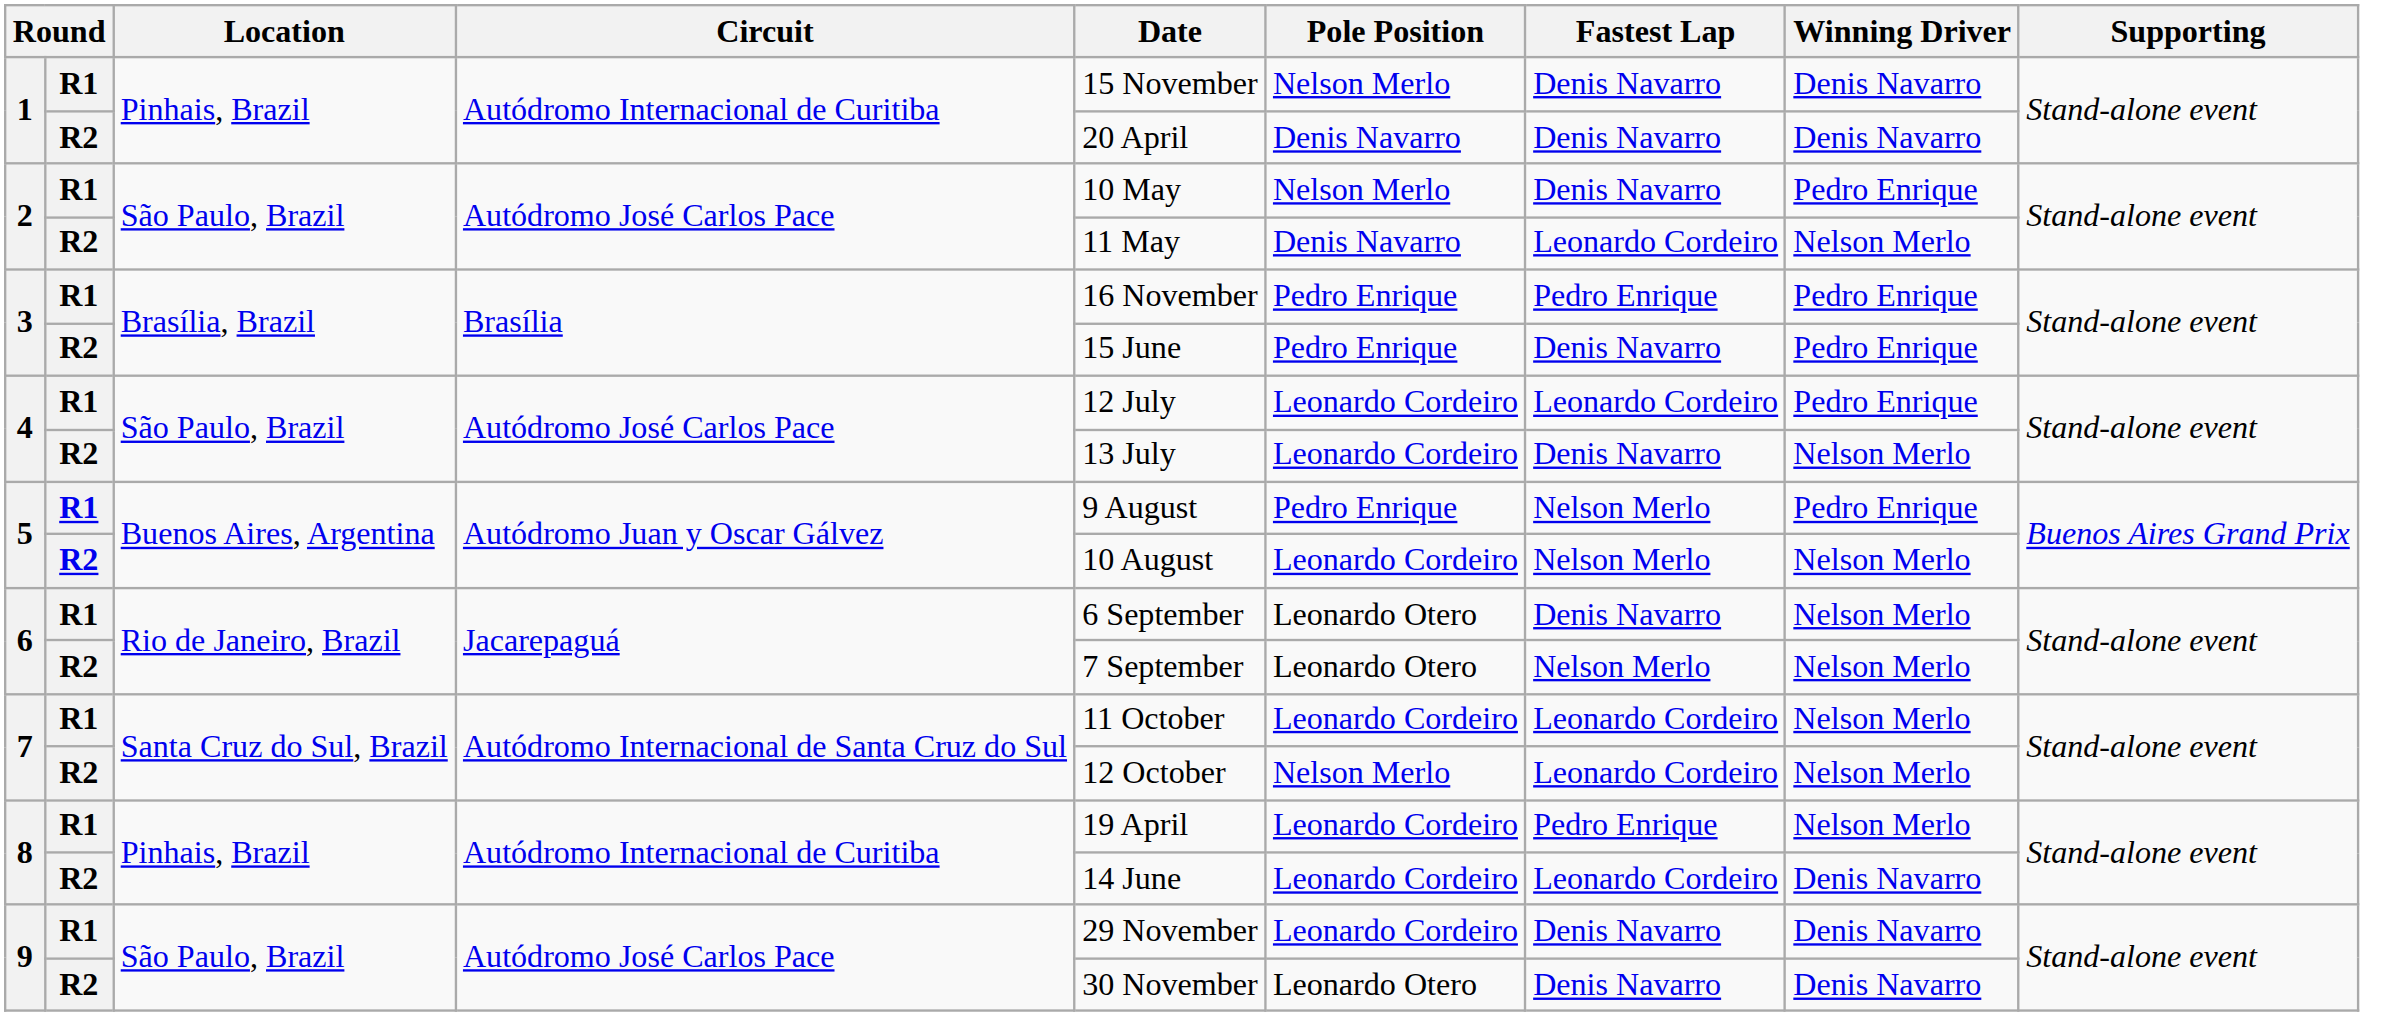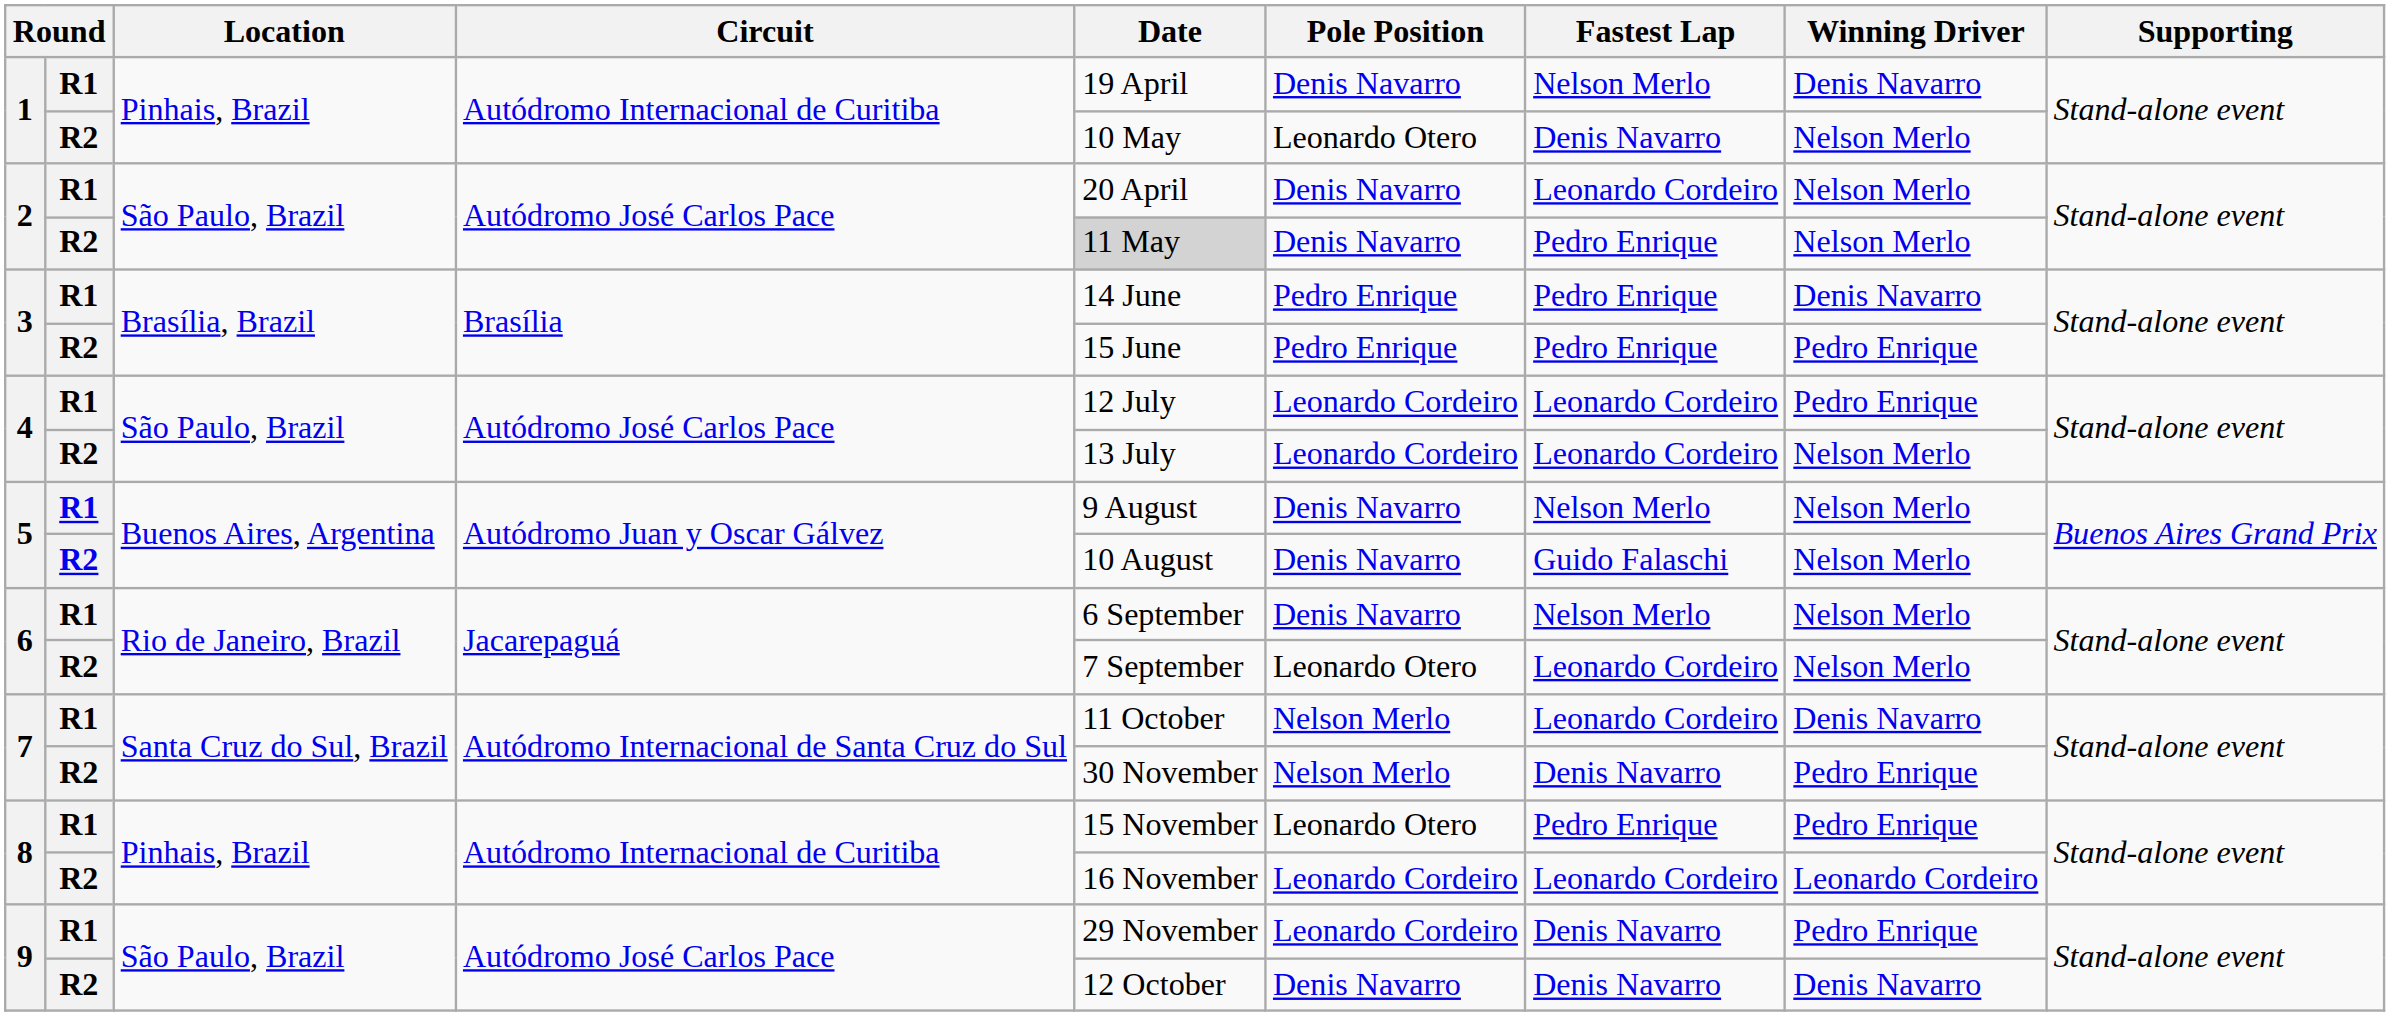 <table class="wikitable" style="font-size: 85%;">
 <tr>
 <th colspan=2>Round</th>
 <th>Location</th>
 <th>Circuit</th>
 <th>Date</th>
 <th>Pole Position</th>
 <th>Fastest Lap</th>
 <th>Winning Driver</th>
 <th>Supporting</th>
 </tr>
 <tr>
 <th rowspan=2>1</th>
 <th>R1</th>
 <td rowspan=2> <a href='#'>Pinhais</a>, <a href='#'>Brazil</a></td>
 <td rowspan=2><a href='#'>Autódromo Internacional de Curitiba</a></td>
-<td>15 November</td>
+<td>19 April</td>
+<td> <a href='#'>Denis Navarro</a></td>
 <td> <a href='#'>Nelson Merlo</a></td>
-<td> <a href='#'>Denis Navarro</a></td>
 <td> <a href='#'>Denis Navarro</a></td>
 <td rowspan=2><em>Stand-alone event</em></td>
 </tr>
 <tr>
 <th>R2</th>
-<td>20 April</td>
+<td>10 May</td>
+<td> Leonardo Otero</td>
 <td> <a href='#'>Denis Navarro</a></td>
-<td> <a href='#'>Denis Navarro</a></td>
-<td> <a href='#'>Denis Navarro</a></td>
+<td> <a href='#'>Nelson Merlo</a></td>
 </tr>
 <tr>
 <th rowspan=2>2</th>
 <th>R1</th>
 <td rowspan=2> <a href='#'>São Paulo</a>, <a href='#'>Brazil</a></td>
 <td rowspan=2><a href='#'>Autódromo José Carlos Pace</a></td>
-<td>10 May</td>
+<td>20 April</td>
+<td> <a href='#'>Denis Navarro</a></td>
+<td> <a href='#'>Leonardo Cordeiro</a></td>
 <td> <a href='#'>Nelson Merlo</a></td>
-<td> <a href='#'>Denis Navarro</a></td>
-<td> <a href='#'>Pedro Enrique</a></td>
 <td rowspan=2><em>Stand-alone event</em></td>
 </tr>
 <tr>
 <th>R2</th>
-<td>11 May</td>
+<td style="background: lightgrey;">11 May</td>
 <td> <a href='#'>Denis Navarro</a></td>
-<td> <a href='#'>Leonardo Cordeiro</a></td>
+<td> <a href='#'>Pedro Enrique</a></td>
 <td> <a href='#'>Nelson Merlo</a></td>
 </tr>
 <tr>
 <th rowspan=2>3</th>
 <th>R1</th>
 <td rowspan=2> <a href='#'>Brasília</a>, <a href='#'>Brazil</a></td>
 <td rowspan=2><a href='#'>Brasília</a></td>
-<td>16 November</td>
+<td>14 June</td>
 <td> <a href='#'>Pedro Enrique</a></td>
 <td> <a href='#'>Pedro Enrique</a></td>
-<td> <a href='#'>Pedro Enrique</a></td>
+<td> <a href='#'>Denis Navarro</a></td>
 <td rowspan=2><em>Stand-alone event</em></td>
 </tr>
 <tr>
 <th>R2</th>
 <td>15 June</td>
 <td> <a href='#'>Pedro Enrique</a></td>
-<td> <a href='#'>Denis Navarro</a></td>
+<td> <a href='#'>Pedro Enrique</a></td>
 <td> <a href='#'>Pedro Enrique</a></td>
 </tr>
 <tr>
 <th rowspan=2>4</th>
 <th>R1</th>
 <td rowspan=2> <a href='#'>São Paulo</a>, <a href='#'>Brazil</a></td>
 <td rowspan=2><a href='#'>Autódromo José Carlos Pace</a></td>
 <td>12 July</td>
 <td> <a href='#'>Leonardo Cordeiro</a></td>
 <td> <a href='#'>Leonardo Cordeiro</a></td>
 <td> <a href='#'>Pedro Enrique</a></td>
 <td rowspan=2><em>Stand-alone event</em></td>
 </tr>
 <tr>
 <th>R2</th>
 <td>13 July</td>
 <td> <a href='#'>Leonardo Cordeiro</a></td>
-<td> <a href='#'>Denis Navarro</a></td>
+<td> <a href='#'>Leonardo Cordeiro</a></td>
 <td> <a href='#'>Nelson Merlo</a></td>
 </tr>
 <tr>
 <th rowspan=2>5</th>
 <th><a href='#'>R1</a></th>
 <td rowspan=2> <a href='#'>Buenos Aires</a>, <a href='#'>Argentina</a></td>
 <td rowspan=2><a href='#'>Autódromo Juan y Oscar Gálvez</a></td>
 <td>9 August</td>
-<td> <a href='#'>Pedro Enrique</a></td>
+<td> <a href='#'>Denis Navarro</a></td>
 <td> <a href='#'>Nelson Merlo</a></td>
-<td> <a href='#'>Pedro Enrique</a></td>
+<td> <a href='#'>Nelson Merlo</a></td>
 <td rowspan=2 nowrap><em><a href='#'>Buenos Aires Grand Prix</a></em></td>
 </tr>
 <tr>
 <th><a href='#'>R2</a></th>
 <td>10 August</td>
-<td nowrap> <a href='#'>Leonardo Cordeiro</a></td>
-<td> <a href='#'>Nelson Merlo</a></td>
+<td> <a href='#'>Denis Navarro</a></td>
+<td> <a href='#'>Guido Falaschi</a></td>
 <td> <a href='#'>Nelson Merlo</a></td>
 </tr>
 <tr>
 <th rowspan=2>6</th>
 <th>R1</th>
 <td rowspan=2> <a href='#'>Rio de Janeiro</a>, <a href='#'>Brazil</a></td>
 <td rowspan=2><a href='#'>Jacarepaguá</a></td>
 <td>6 September</td>
-<td> Leonardo Otero</td>
 <td> <a href='#'>Denis Navarro</a></td>
+<td> <a href='#'>Nelson Merlo</a></td>
 <td> <a href='#'>Nelson Merlo</a></td>
 <td rowspan=2><em>Stand-alone event</em></td>
 </tr>
 <tr>
 <th>R2</th>
 <td nowrap>7 September</td>
 <td> Leonardo Otero</td>
-<td> <a href='#'>Nelson Merlo</a></td>
+<td> <a href='#'>Leonardo Cordeiro</a></td>
 <td> <a href='#'>Nelson Merlo</a></td>
 </tr>
 <tr>
 <th rowspan=2>7</th>
 <th>R1</th>
 <td rowspan=2 nowrap> <a href='#'>Santa Cruz do Sul</a>, <a href='#'>Brazil</a></td>
 <td rowspan=2 nowrap><a href='#'>Autódromo Internacional de Santa Cruz do Sul</a></td>
 <td>11 October</td>
-<td nowrap> <a href='#'>Leonardo Cordeiro</a></td>
+<td> <a href='#'>Nelson Merlo</a></td>
 <td> <a href='#'>Leonardo Cordeiro</a></td>
-<td> <a href='#'>Nelson Merlo</a></td>
+<td> <a href='#'>Denis Navarro</a></td>
 <td rowspan=2><em>Stand-alone event</em></td>
 </tr>
 <tr>
 <th>R2</th>
-<td>12 October</td>
+<td nowrap>30 November</td>
 <td> <a href='#'>Nelson Merlo</a></td>
-<td> <a href='#'>Leonardo Cordeiro</a></td>
-<td> <a href='#'>Nelson Merlo</a></td>
+<td> <a href='#'>Denis Navarro</a></td>
+<td> <a href='#'>Pedro Enrique</a></td>
 </tr>
 <tr>
 <th rowspan=2>8</th>
 <th>R1</th>
 <td rowspan=2> <a href='#'>Pinhais</a>, <a href='#'>Brazil</a></td>
 <td rowspan=2><a href='#'>Autódromo Internacional de Curitiba</a></td>
-<td>19 April</td>
-<td> <a href='#'>Leonardo Cordeiro</a></td>
+<td>15 November</td>
+<td> Leonardo Otero</td>
 <td> <a href='#'>Pedro Enrique</a></td>
-<td> <a href='#'>Nelson Merlo</a></td>
+<td> <a href='#'>Pedro Enrique</a></td>
 <td rowspan=2><em>Stand-alone event</em></td>
 </tr>
 <tr>
 <th>R2</th>
-<td>14 June</td>
+<td>16 November</td>
 <td nowrap> <a href='#'>Leonardo Cordeiro</a></td>
 <td nowrap> <a href='#'>Leonardo Cordeiro</a></td>
-<td> <a href='#'>Denis Navarro</a></td>
+<td nowrap> <a href='#'>Leonardo Cordeiro</a></td>
 </tr>
 <tr>
 <th rowspan=2>9</th>
 <th>R1</th>
 <td rowspan=2> <a href='#'>São Paulo</a>, <a href='#'>Brazil</a></td>
 <td rowspan=2><a href='#'>Autódromo José Carlos Pace</a></td>
 <td>29 November</td>
 <td> <a href='#'>Leonardo Cordeiro</a></td>
 <td> <a href='#'>Denis Navarro</a></td>
-<td> <a href='#'>Denis Navarro</a></td>
+<td> <a href='#'>Pedro Enrique</a></td>
 <td rowspan=2><em>Stand-alone event</em></td>
 </tr>
 <tr>
 <th>R2</th>
-<td nowrap>30 November</td>
-<td> Leonardo Otero</td>
+<td>12 October</td>
+<td> <a href='#'>Denis Navarro</a></td>
 <td> <a href='#'>Denis Navarro</a></td>
 <td> <a href='#'>Denis Navarro</a></td>
 </tr>
 </table>
